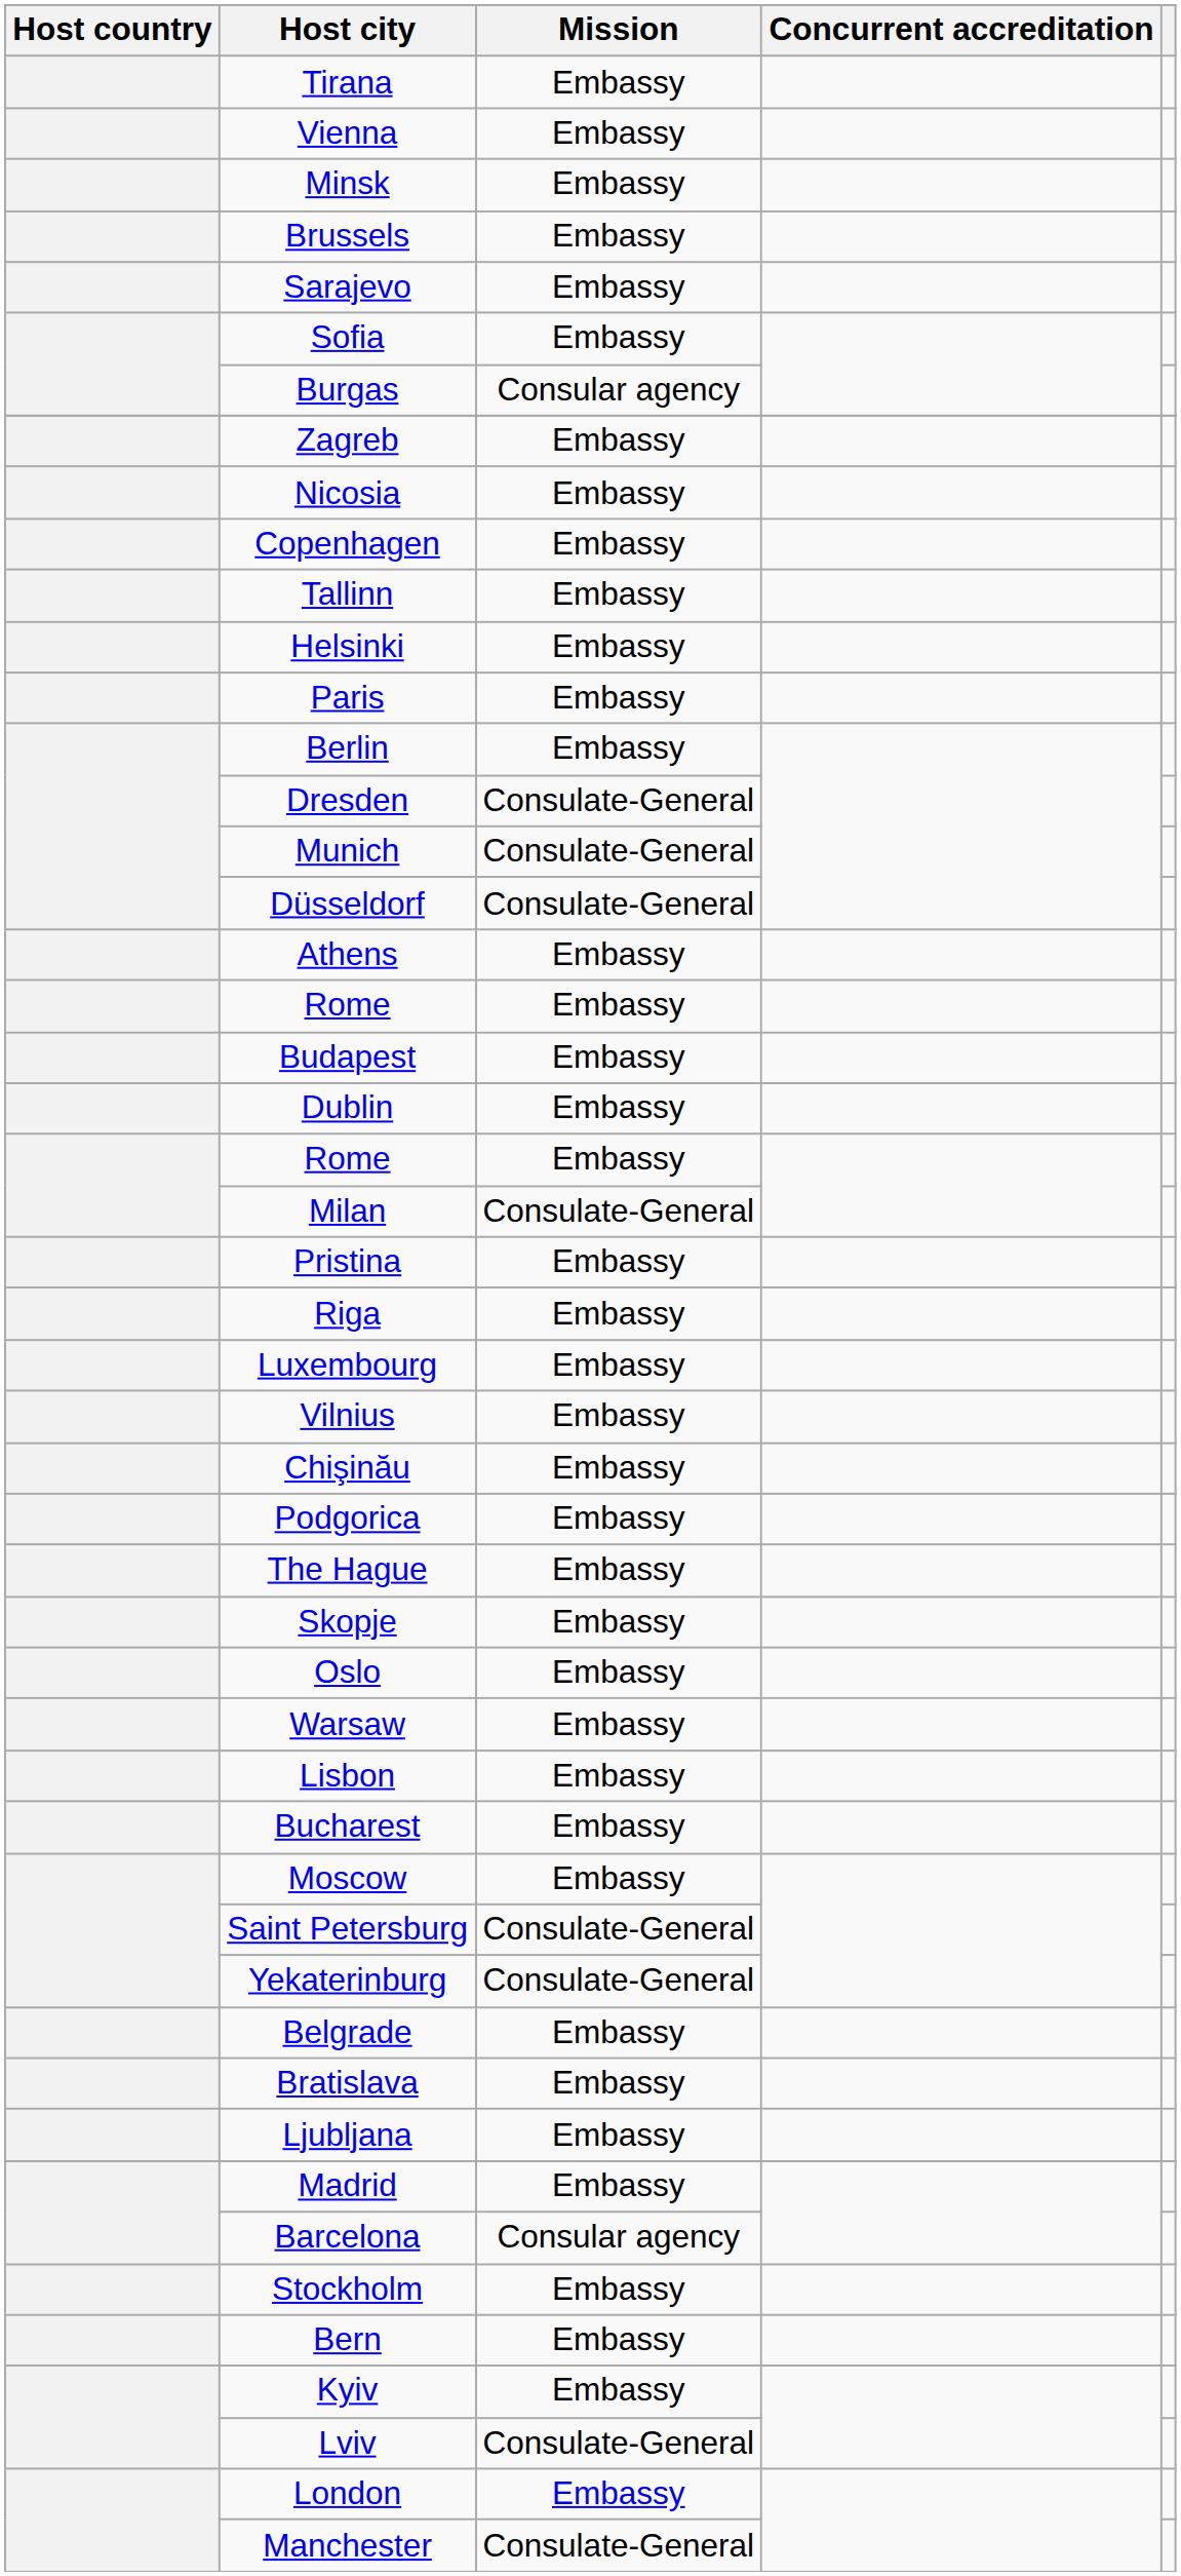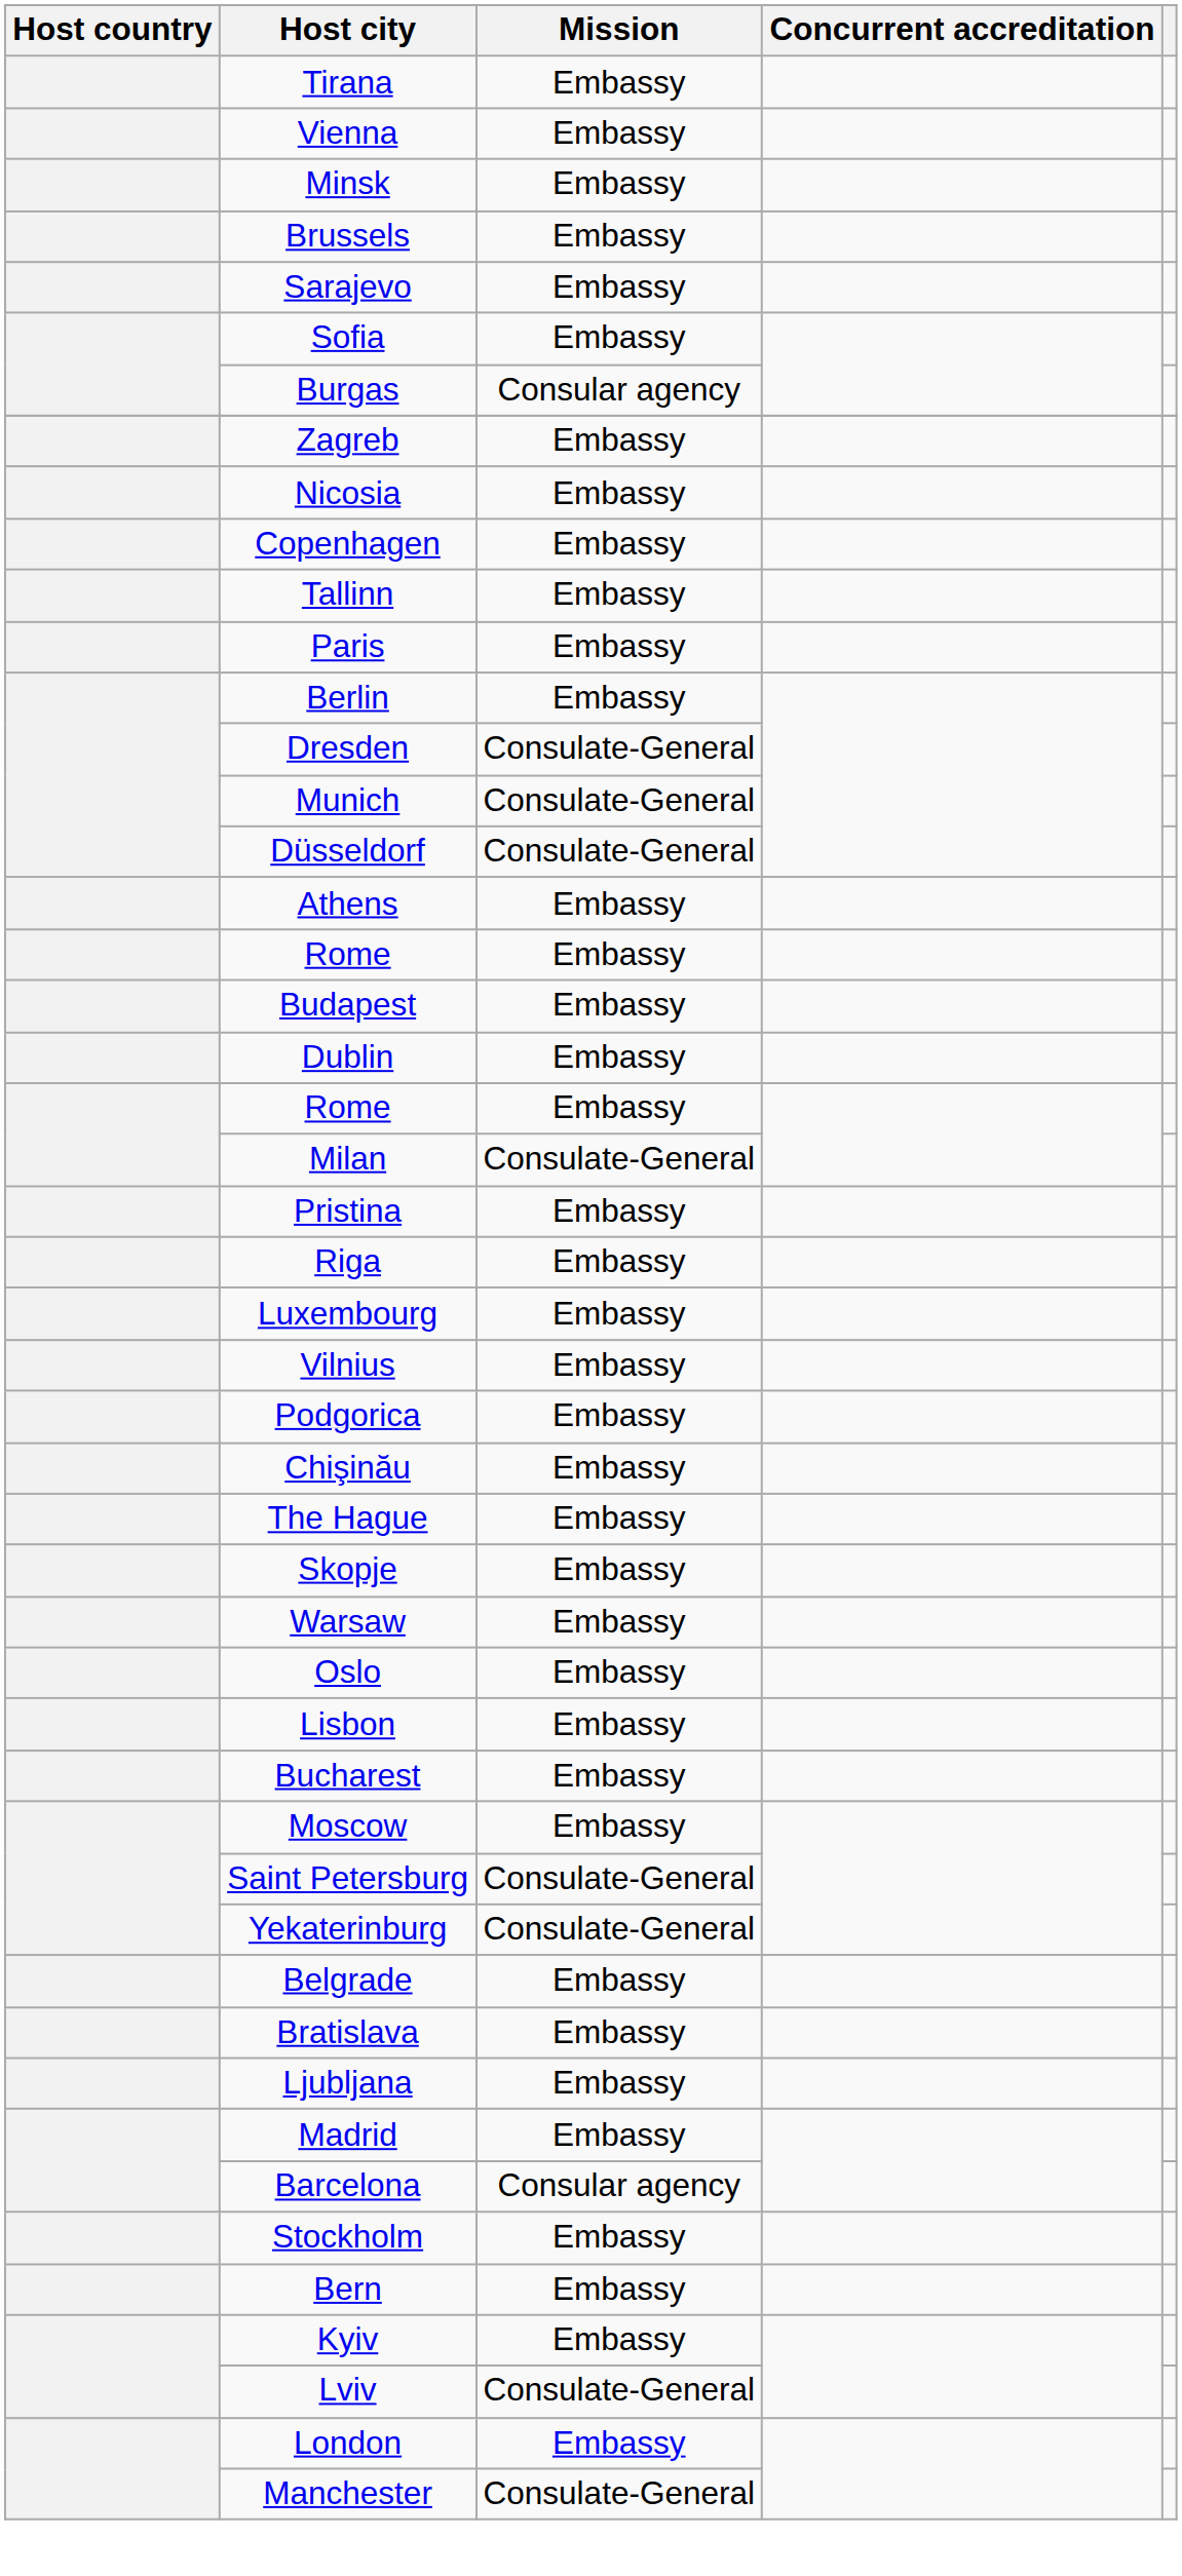 <table class="wikitable plainrowheaders" style="text-align:center;">
 <tr>
 <th scope="col">Host country</th>
 <th scope="col">Host city</th>
 <th scope="col">Mission</th>
 <th scope="col">Concurrent accreditation</th>
 <th scope="col"></th>
 </tr>
 <tr>
 <th scope="row"></th>
 <td><a href='#'>Tirana</a></td>
 <td>Embassy</td>
 <td></td>
 <td></td>
 </tr>
 <tr>
 <th scope="row"></th>
 <td><a href='#'>Vienna</a></td>
 <td>Embassy</td>
 <td></td>
 <td></td>
 </tr>
 <tr>
 <th scope="row"></th>
 <td><a href='#'>Minsk</a></td>
 <td>Embassy</td>
 <td></td>
 <td></td>
 </tr>
 <tr>
 <th scope="row"></th>
 <td><a href='#'>Brussels</a></td>
 <td>Embassy</td>
 <td></td>
 <td></td>
 </tr>
 <tr>
 <th scope="row"></th>
 <td><a href='#'>Sarajevo</a></td>
 <td>Embassy</td>
 <td></td>
 <td></td>
 </tr>
 <tr>
 <th scope="row" rowspan="2"></th>
 <td><a href='#'>Sofia</a></td>
 <td>Embassy</td>
 <td rowspan="2"></td>
 <td></td>
 </tr>
 <tr>
 <td><a href='#'>Burgas</a></td>
 <td>Consular agency</td>
 <td></td>
 </tr>
 <tr>
 </tr>
 <tr>
 <th scope="row"></th>
 <td><a href='#'>Zagreb</a></td>
 <td>Embassy</td>
 <td></td>
 <td></td>
 </tr>
 <tr>
 <th scope="row"></th>
 <td><a href='#'>Nicosia</a></td>
 <td>Embassy</td>
 <td></td>
 <td></td>
 </tr>
 <tr>
 <th scope="row"></th>
 <td><a href='#'>Copenhagen</a></td>
 <td>Embassy</td>
 <td></td>
 <td></td>
 </tr>
 <tr>
 <th scope="row"></th>
 <td><a href='#'>Tallinn</a></td>
-<td>Embassy</td>
-<td></td>
-<td></td>
-</tr>
-<tr>
-<th scope="row"></th>
-<td><a href='#'>Helsinki</a></td>
 <td>Embassy</td>
 <td></td>
 <td></td>
 </tr>
 <tr>
 <th scope="row"></th>
 <td><a href='#'>Paris</a></td>
 <td>Embassy</td>
 <td></td>
 <td></td>
 </tr>
 <tr>
 <th scope="row" rowspan="4"></th>
 <td><a href='#'>Berlin</a></td>
 <td>Embassy</td>
 <td rowspan="4"></td>
 <td></td>
 </tr>
 <tr>
 <td><a href='#'>Dresden</a></td>
 <td>Consulate-General</td>
 <td></td>
 </tr>
 <tr>
 <td><a href='#'>Munich</a></td>
 <td>Consulate-General</td>
 <td></td>
 </tr>
 <tr>
 <td><a href='#'>Düsseldorf</a></td>
 <td>Consulate-General</td>
 <td></td>
 </tr>
 <tr>
 <th scope="row"></th>
 <td><a href='#'>Athens</a></td>
 <td>Embassy</td>
 <td></td>
 <td></td>
 </tr>
 <tr>
 <th scope="row"></th>
 <td><a href='#'>Rome</a></td>
 <td>Embassy</td>
 <td> </td>
 <td></td>
 </tr>
 <tr>
 <th scope="row"></th>
 <td><a href='#'>Budapest</a></td>
 <td>Embassy</td>
 <td></td>
 <td></td>
 </tr>
 <tr>
 <th scope="row"></th>
 <td><a href='#'>Dublin</a></td>
 <td>Embassy</td>
 <td></td>
 <td></td>
 </tr>
 <tr>
 <th scope="row" rowspan="2"></th>
 <td><a href='#'>Rome</a></td>
 <td>Embassy</td>
 <td rowspan="2"></td>
 <td></td>
 </tr>
 <tr>
 <td><a href='#'>Milan</a></td>
 <td>Consulate-General</td>
 <td></td>
 </tr>
 <tr>
 <th scope="row"></th>
 <td><a href='#'>Pristina</a></td>
 <td>Embassy</td>
 <td></td>
 <td></td>
 </tr>
 <tr>
 <th scope="row"></th>
 <td><a href='#'>Riga</a></td>
 <td>Embassy</td>
 <td></td>
 <td></td>
 </tr>
 <tr>
 <th scope="row"></th>
 <td><a href='#'>Luxembourg</a></td>
 <td>Embassy</td>
 <td></td>
 <td></td>
 </tr>
 <tr>
 <th scope="row"></th>
 <td><a href='#'>Vilnius</a></td>
 <td>Embassy</td>
 <td></td>
 <td></td>
 </tr>
 <tr>
 <th scope="row"></th>
-<td><a href='#'>Chişinău</a></td>
+<td><a href='#'>Podgorica</a></td>
 <td>Embassy</td>
 <td></td>
 <td></td>
 </tr>
 <tr>
 <th scope="row"></th>
-<td><a href='#'>Podgorica</a></td>
+<td><a href='#'>Chişinău</a></td>
 <td>Embassy</td>
 <td></td>
 <td></td>
 </tr>
 <tr>
 <th scope="row"></th>
 <td><a href='#'>The Hague</a></td>
 <td>Embassy</td>
 <td></td>
 <td></td>
 </tr>
 <tr>
 <th scope="row"></th>
 <td><a href='#'>Skopje</a></td>
 <td>Embassy</td>
 <td></td>
 <td></td>
 </tr>
 <tr>
 <th scope="row"></th>
-<td><a href='#'>Oslo</a></td>
+<td><a href='#'>Warsaw</a></td>
 <td>Embassy</td>
 <td></td>
 <td></td>
 </tr>
 <tr>
 <th scope="row"></th>
-<td><a href='#'>Warsaw</a></td>
+<td><a href='#'>Oslo</a></td>
 <td>Embassy</td>
 <td></td>
 <td></td>
 </tr>
 <tr>
 <th scope="row"></th>
 <td><a href='#'>Lisbon</a></td>
 <td>Embassy</td>
 <td></td>
 <td></td>
 </tr>
 <tr>
 <th scope="row"></th>
 <td><a href='#'>Bucharest</a></td>
 <td>Embassy</td>
 <td></td>
 <td></td>
 </tr>
 <tr>
 <th scope="row" rowspan="3"></th>
 <td><a href='#'>Moscow</a></td>
 <td>Embassy</td>
 <td rowspan="3"></td>
 <td></td>
 </tr>
 <tr>
 <td><a href='#'>Saint Petersburg</a></td>
 <td>Consulate-General</td>
 <td></td>
 </tr>
 <tr>
 <td><a href='#'>Yekaterinburg</a></td>
 <td>Consulate-General</td>
 <td></td>
 </tr>
 <tr>
 <th scope="row"></th>
 <td><a href='#'>Belgrade</a></td>
 <td>Embassy</td>
 <td></td>
 <td></td>
 </tr>
 <tr>
 <th scope="row"></th>
 <td><a href='#'>Bratislava</a></td>
 <td>Embassy</td>
 <td></td>
 <td></td>
 </tr>
 <tr>
 <th scope="row"></th>
 <td><a href='#'>Ljubljana</a></td>
 <td>Embassy</td>
 <td></td>
 <td></td>
 </tr>
 <tr>
 <th scope="row" rowspan="2"></th>
 <td><a href='#'>Madrid</a></td>
 <td>Embassy</td>
 <td rowspan="2"></td>
 <td></td>
 </tr>
 <tr>
 <td><a href='#'>Barcelona</a></td>
 <td>Consular agency</td>
 <td></td>
 </tr>
 <tr>
 <th scope="row"></th>
 <td><a href='#'>Stockholm</a></td>
 <td>Embassy</td>
 <td></td>
 <td></td>
 </tr>
 <tr>
 <th scope="row"></th>
 <td><a href='#'>Bern</a></td>
 <td>Embassy</td>
 <td></td>
 <td></td>
 </tr>
 <tr>
 <th scope="row" rowspan="2"></th>
 <td><a href='#'>Kyiv</a></td>
 <td>Embassy</td>
 <td rowspan="2"></td>
 <td></td>
 </tr>
 <tr>
 <td><a href='#'>Lviv</a></td>
 <td>Consulate-General</td>
 <td></td>
 </tr>
 <tr>
 <th scope="row" rowspan="2"></th>
 <td><a href='#'>London</a></td>
 <td><a href='#'>Embassy</a></td>
 <td rowspan="2"></td>
 <td></td>
 </tr>
 <tr>
 <td><a href='#'>Manchester</a></td>
 <td>Consulate-General</td>
 <td></td>
 </tr>
 </table>
